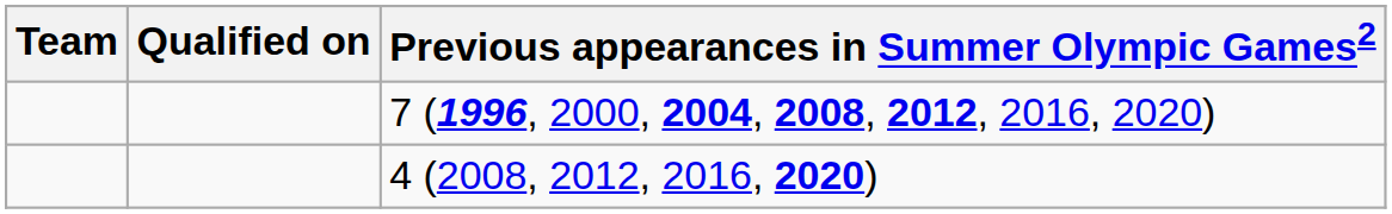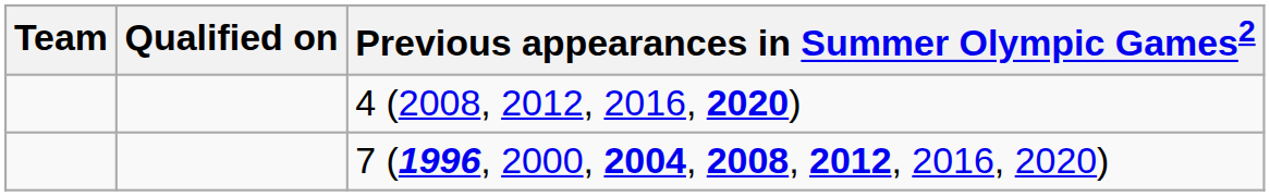 <table class="wikitable sortable">
 <tr>
 <th>Team</th>
 <th>Qualified on</th>
 <th data-sort-type="number">Previous appearances in <a href='#'>Summer Olympic Games</a><sup><a href='#'>2</a></sup></th>
 </tr>
 <tr>
 <td></td>
 <td></td>
-<td>7 (<strong><em><a href='#'>1996</a></em></strong>, <a href='#'>2000</a>, <strong><a href='#'>2004</a></strong>, <strong><a href='#'>2008</a></strong>, <strong><a href='#'>2012</a></strong>, <a href='#'>2016</a>, <a href='#'>2020</a>)</td>
+<td>4 (<a href='#'>2008</a>, <a href='#'>2012</a>, <a href='#'>2016</a>, <strong><a href='#'>2020</a></strong>)</td>
 </tr>
 <tr>
 <td></td>
 <td></td>
-<td>4 (<a href='#'>2008</a>, <a href='#'>2012</a>, <a href='#'>2016</a>, <strong><a href='#'>2020</a></strong>)</td>
+<td>7 (<strong><em><a href='#'>1996</a></em></strong>, <a href='#'>2000</a>, <strong><a href='#'>2004</a></strong>, <strong><a href='#'>2008</a></strong>, <strong><a href='#'>2012</a></strong>, <a href='#'>2016</a>, <a href='#'>2020</a>)</td>
 </tr>
 </table>
